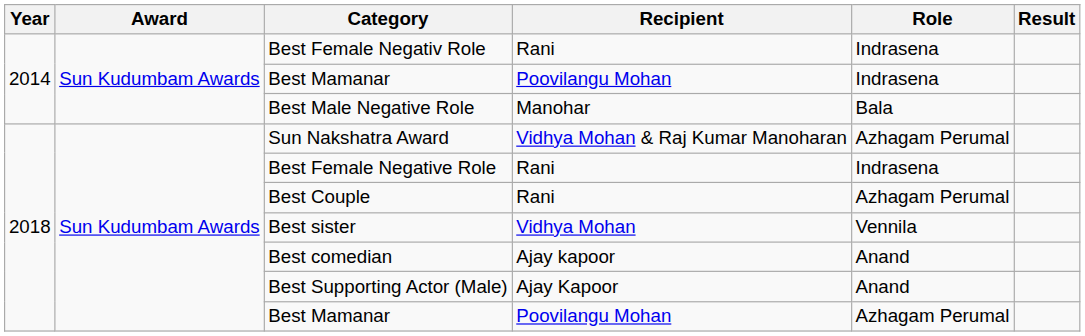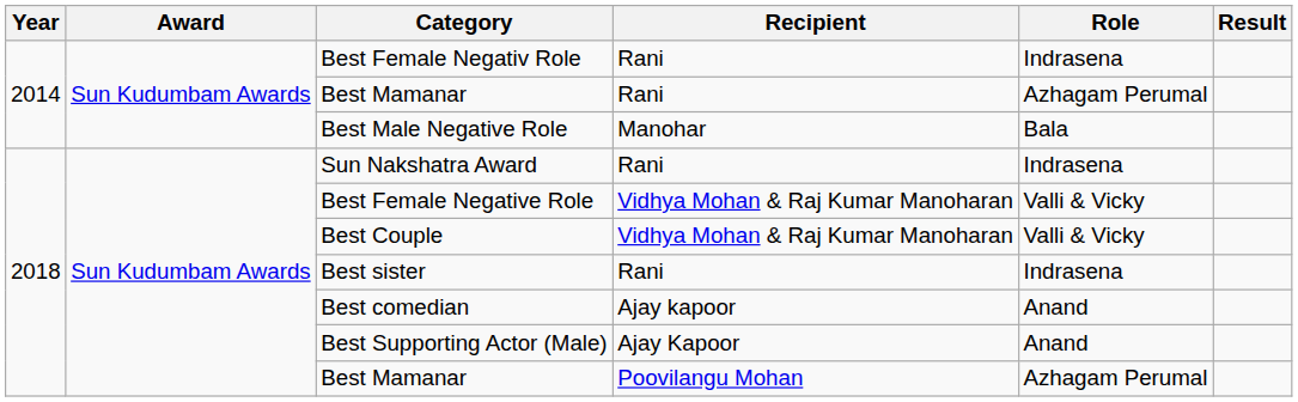 <table class="wikitable">
 <tr>
 <th>Year</th>
 <th>Award</th>
 <th>Category</th>
 <th>Recipient</th>
 <th>Role</th>
 <th>Result</th>
 </tr>
 <tr>
 <td rowspan="3">2014</td>
 <td rowspan="3"><a href='#'>Sun Kudumbam Awards</a></td>
 <td>Best Female Negativ Role</td>
 <td>Rani</td>
 <td>Indrasena</td>
 <td></td>
 </tr>
 <tr>
 <td>Best Mamanar</td>
-<td><a href='#'>Poovilangu Mohan</a></td>
-<td>Indrasena</td>
+<td>Rani</td>
+<td>Azhagam Perumal</td>
 <td></td>
 </tr>
 <tr>
 <td>Best Male Negative Role</td>
 <td>Manohar</td>
 <td>Bala</td>
 <td></td>
 </tr>
 <tr>
 <td rowspan="7">2018</td>
 <td rowspan="7"><a href='#'>Sun Kudumbam Awards</a></td>
 <td>Sun Nakshatra Award</td>
-<td><a href='#'>Vidhya Mohan</a> & Raj Kumar Manoharan</td>
-<td>Azhagam Perumal</td>
-<td></td>
-</tr>
-<tr>
-<td>Best Female Negative Role</td>
 <td>Rani</td>
 <td>Indrasena</td>
 <td></td>
 </tr>
 <tr>
+<td>Best Female Negative Role</td>
+<td><a href='#'>Vidhya Mohan</a> & Raj Kumar Manoharan</td>
+<td>Valli & Vicky</td>
+<td></td>
+</tr>
+<tr>
 <td>Best Couple</td>
-<td>Rani</td>
-<td>Azhagam Perumal</td>
+<td><a href='#'>Vidhya Mohan</a> & Raj Kumar Manoharan</td>
+<td>Valli & Vicky</td>
 <td></td>
 </tr>
 <tr>
 <td>Best sister</td>
-<td><a href='#'>Vidhya Mohan</a></td>
-<td>Vennila</td>
+<td>Rani</td>
+<td>Indrasena</td>
 <td></td>
 </tr>
 <tr>
 <td>Best comedian</td>
 <td>Ajay kapoor</td>
 <td>Anand</td>
 <td></td>
 </tr>
 <tr>
 <td>Best Supporting Actor (Male)</td>
 <td>Ajay Kapoor</td>
 <td>Anand</td>
 <td></td>
 </tr>
 <tr>
 <td>Best Mamanar</td>
 <td><a href='#'>Poovilangu Mohan</a></td>
 <td>Azhagam Perumal</td>
 <td></td>
 </tr>
 </table>
